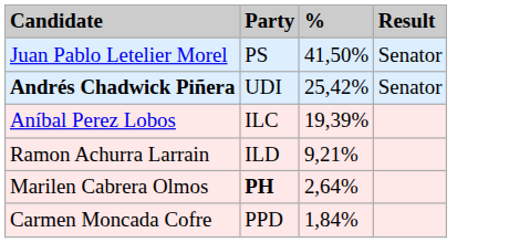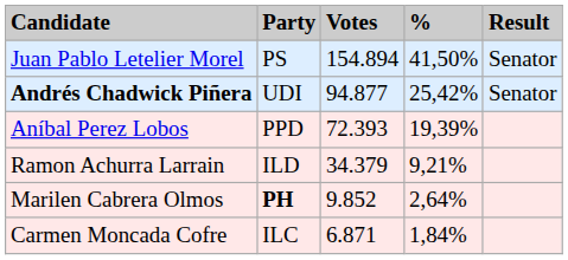 <table class="wikitable">
 <tr>
 <td bgcolor=#cccccc><strong>Candidate</strong></td>
 <td bgcolor=#cccccc><strong>Party</strong></td>
+<td bgcolor=#cccccc><strong>Votes</strong></td>
 <td bgcolor=#cccccc><strong>%</strong></td>
 <td bgcolor=#cccccc><strong>Result</strong></td>
 </tr>
 <tr>
 <td bgcolor=#DDEEFF><a href='#'>Juan Pablo Letelier Morel</a></td>
 <td bgcolor=#DDEEFF>PS</td>
+<td bgcolor=#DDEEFF>154.894</td>
 <td bgcolor=#DDEEFF>41,50%</td>
 <td bgcolor=#DDEEFF>Senator</td>
 </tr>
 <tr>
 <td bgcolor=#DDEEFF><strong>Andrés Chadwick Piñera</strong></td>
 <td bgcolor=#DDEEFF>UDI</td>
+<td bgcolor=#DDEEFF>94.877</td>
 <td bgcolor=#DDEEFF>25,42%</td>
 <td bgcolor=#DDEEFF>Senator</td>
 </tr>
 <tr>
 <td bgcolor=#FFE8E8><a href='#'>Aníbal Perez Lobos</a></td>
-<td bgcolor=#FFE8E8>ILC</td>
+<td bgcolor=#FFE8E8>PPD</td>
+<td bgcolor=#FFE8E8>72.393</td>
 <td bgcolor=#FFE8E8>19,39%</td>
 <td bgcolor=#FFE8E8></td>
 </tr>
 <tr>
 <td bgcolor=#FFE8E8>Ramon Achurra Larrain</td>
 <td bgcolor=#FFE8E8>ILD</td>
+<td bgcolor=#FFE8E8>34.379</td>
 <td bgcolor=#FFE8E8>9,21%</td>
 <td bgcolor=#FFE8E8></td>
 </tr>
 <tr>
 <td bgcolor=#FFE8E8>Marilen Cabrera Olmos</td>
 <td bgcolor=#FFE8E8><strong>PH</strong></td>
+<td bgcolor=#FFE8E8>9.852</td>
 <td bgcolor=#FFE8E8>2,64%</td>
 <td bgcolor=#FFE8E8></td>
 </tr>
 <tr>
 <td bgcolor=#FFE8E8>Carmen Moncada Cofre</td>
-<td bgcolor=#FFE8E8>PPD</td>
+<td bgcolor=#FFE8E8>ILC</td>
+<td bgcolor=#FFE8E8>6.871</td>
 <td bgcolor=#FFE8E8>1,84%</td>
 <td bgcolor=#FFE8E8></td>
 </tr>
 </table>
